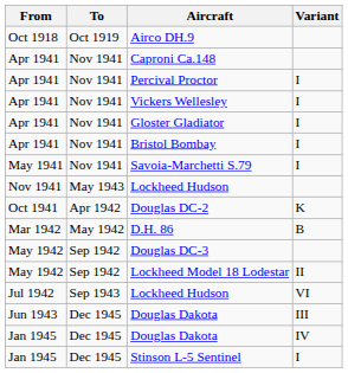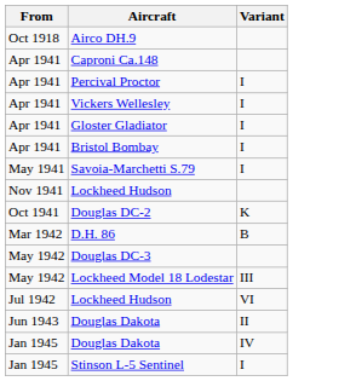 <table class="wikitable">
 <tr>
 <th>From</th>
-<th>To</th>
 <th>Aircraft</th>
 <th>Variant</th>
 </tr>
 <tr>
 <td>Oct 1918</td>
-<td>Oct 1919</td>
 <td><a href='#'>Airco DH.9</a></td>
 <td></td>
 </tr>
 <tr>
 <td>Apr 1941</td>
-<td>Nov 1941</td>
 <td><a href='#'>Caproni Ca.148</a></td>
 <td></td>
 </tr>
 <tr>
 <td>Apr 1941</td>
-<td>Nov 1941</td>
 <td><a href='#'>Percival Proctor</a></td>
 <td>I</td>
 </tr>
 <tr>
 <td>Apr 1941</td>
-<td>Nov 1941</td>
 <td><a href='#'>Vickers Wellesley</a></td>
 <td>I</td>
 </tr>
 <tr>
 <td>Apr 1941</td>
-<td>Nov 1941</td>
 <td><a href='#'>Gloster Gladiator</a></td>
 <td>I</td>
 </tr>
 <tr>
 <td>Apr 1941</td>
-<td>Nov 1941</td>
 <td><a href='#'>Bristol Bombay</a></td>
 <td>I</td>
 </tr>
 <tr>
 <td>May 1941</td>
-<td>Nov 1941</td>
 <td><a href='#'>Savoia-Marchetti S.79</a></td>
 <td>I</td>
 </tr>
 <tr>
 <td>Nov 1941</td>
-<td>May 1943</td>
 <td><a href='#'>Lockheed Hudson</a></td>
 <td></td>
 </tr>
 <tr>
 <td>Oct 1941</td>
-<td>Apr 1942</td>
 <td><a href='#'>Douglas DC-2</a></td>
 <td>K</td>
 </tr>
 <tr>
 <td>Mar 1942</td>
-<td>May 1942</td>
 <td><a href='#'>D.H. 86</a></td>
 <td>B</td>
 </tr>
 <tr>
 <td>May 1942</td>
-<td>Sep 1942</td>
 <td><a href='#'>Douglas DC-3</a></td>
 <td></td>
 </tr>
 <tr>
 <td>May 1942</td>
-<td>Sep 1942</td>
 <td><a href='#'>Lockheed Model 18 Lodestar</a></td>
-<td>II</td>
+<td>III</td>
 </tr>
 <tr>
 <td>Jul 1942</td>
-<td>Sep 1943</td>
 <td><a href='#'>Lockheed Hudson</a></td>
 <td>VI</td>
 </tr>
 <tr>
 <td>Jun 1943</td>
-<td>Dec 1945</td>
 <td><a href='#'>Douglas Dakota</a></td>
-<td>III</td>
+<td>II</td>
 </tr>
 <tr>
 <td>Jan 1945</td>
-<td>Dec 1945</td>
 <td><a href='#'>Douglas Dakota</a></td>
 <td>IV</td>
 </tr>
 <tr>
 <td>Jan 1945</td>
-<td>Dec 1945</td>
 <td><a href='#'>Stinson L-5 Sentinel</a></td>
 <td>I</td>
 </tr>
 </table>
